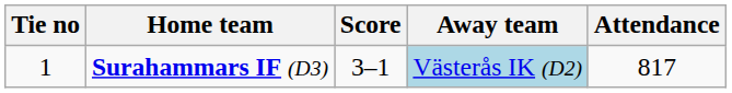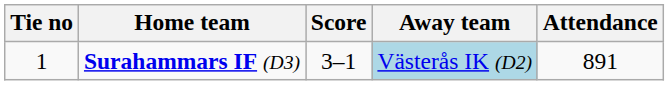 <table class="wikitable" style="text-align:center">
 <tr>
 <th style= width="40px">Tie no</th>
 <th style= width="150px">Home team</th>
 <th style= width="60px">Score</th>
 <th style= width="150px">Away team</th>
 <th style= width="30px">Attendance</th>
 </tr>
 <tr>
 <td>1</td>
 <td><strong><a href='#'>Surahammars IF</a></strong> <em><small>(D3)</small></em></td>
 <td>3–1</td>
 <td style="background: lightblue;"><a href='#'>Västerås IK</a> <em><small>(D2)</small></em></td>
-<td>817</td>
+<td>891</td>
 </tr>
 </table>
